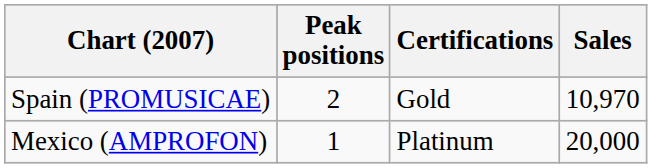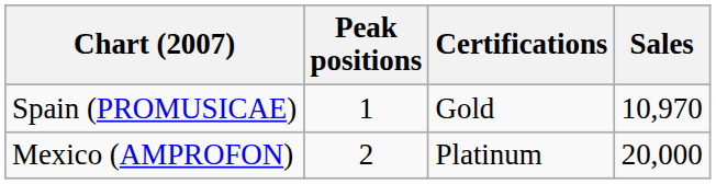 <table class="wikitable">
 <tr>
 <th>Chart (2007)</th>
 <th>Peak<br>positions</th>
 <th>Certifications</th>
 <th>Sales</th>
 </tr>
 <tr>
 <td>Spain (<a href='#'>PROMUSICAE</a>)</td>
-<td style="text-align:center;">2</td>
+<td style="text-align:center;">1</td>
 <td>Gold</td>
 <td>10,970</td>
 </tr>
 <tr>
 <td>Mexico (<a href='#'>AMPROFON</a>)</td>
-<td style="text-align:center;">1</td>
+<td style="text-align:center;">2</td>
 <td>Platinum</td>
 <td>20,000</td>
 </tr>
 </table>
